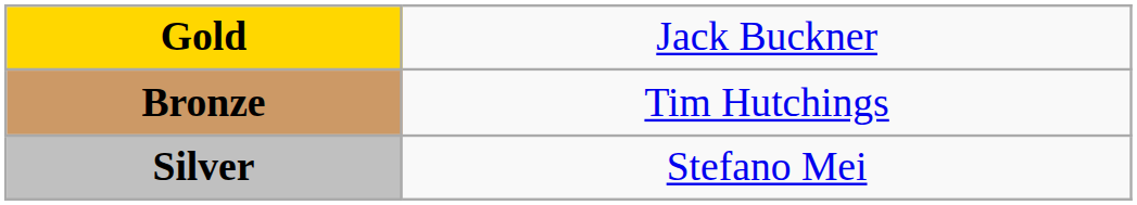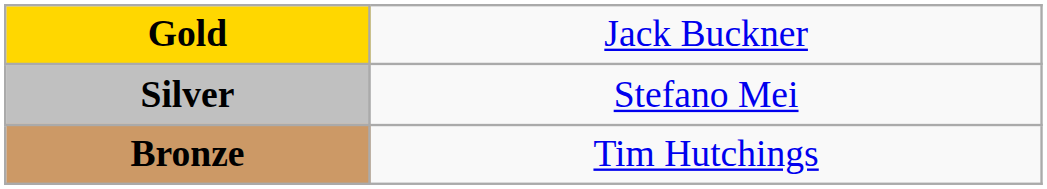 <table class="wikitable" style="text-align:center; " width="35%">
 <tr>
 <td bgcolor="gold"><strong>Gold</strong></td>
 <td><a href='#'>Jack Buckner</a><br>  <small><em></em></small></td>
 </tr>
 <tr>
+<td bgcolor="silver"><strong>Silver</strong></td>
+<td><a href='#'>Stefano Mei</a><br>  <small><em></em></small></td>
+</tr>
+<tr>
 <td bgcolor="CC9966"><strong>Bronze</strong></td>
 <td><a href='#'>Tim Hutchings</a><br>  <small><em></em></small></td>
 </tr>
-<tr>
-<td bgcolor="silver"><strong>Silver</strong></td>
-<td><a href='#'>Stefano Mei</a><br>  <small><em></em></small></td>
-</tr>
 </table>
